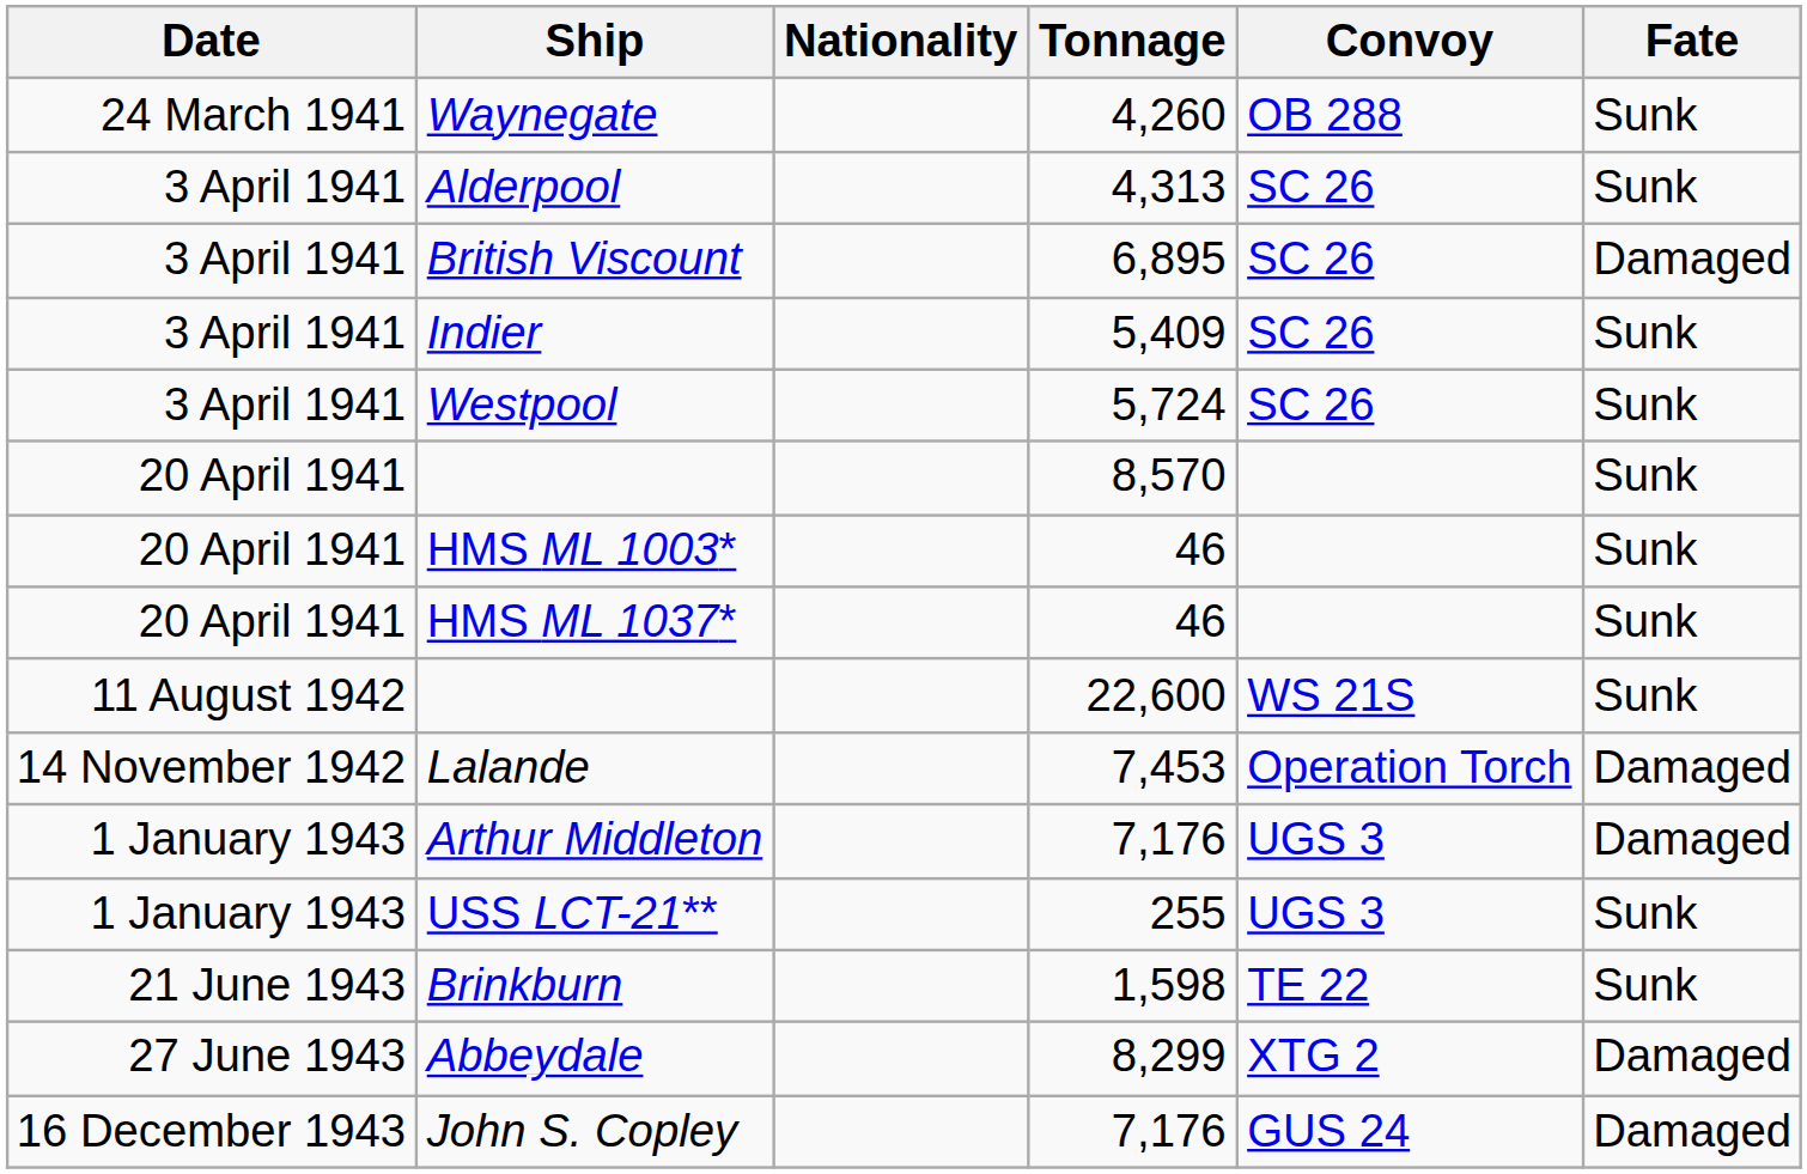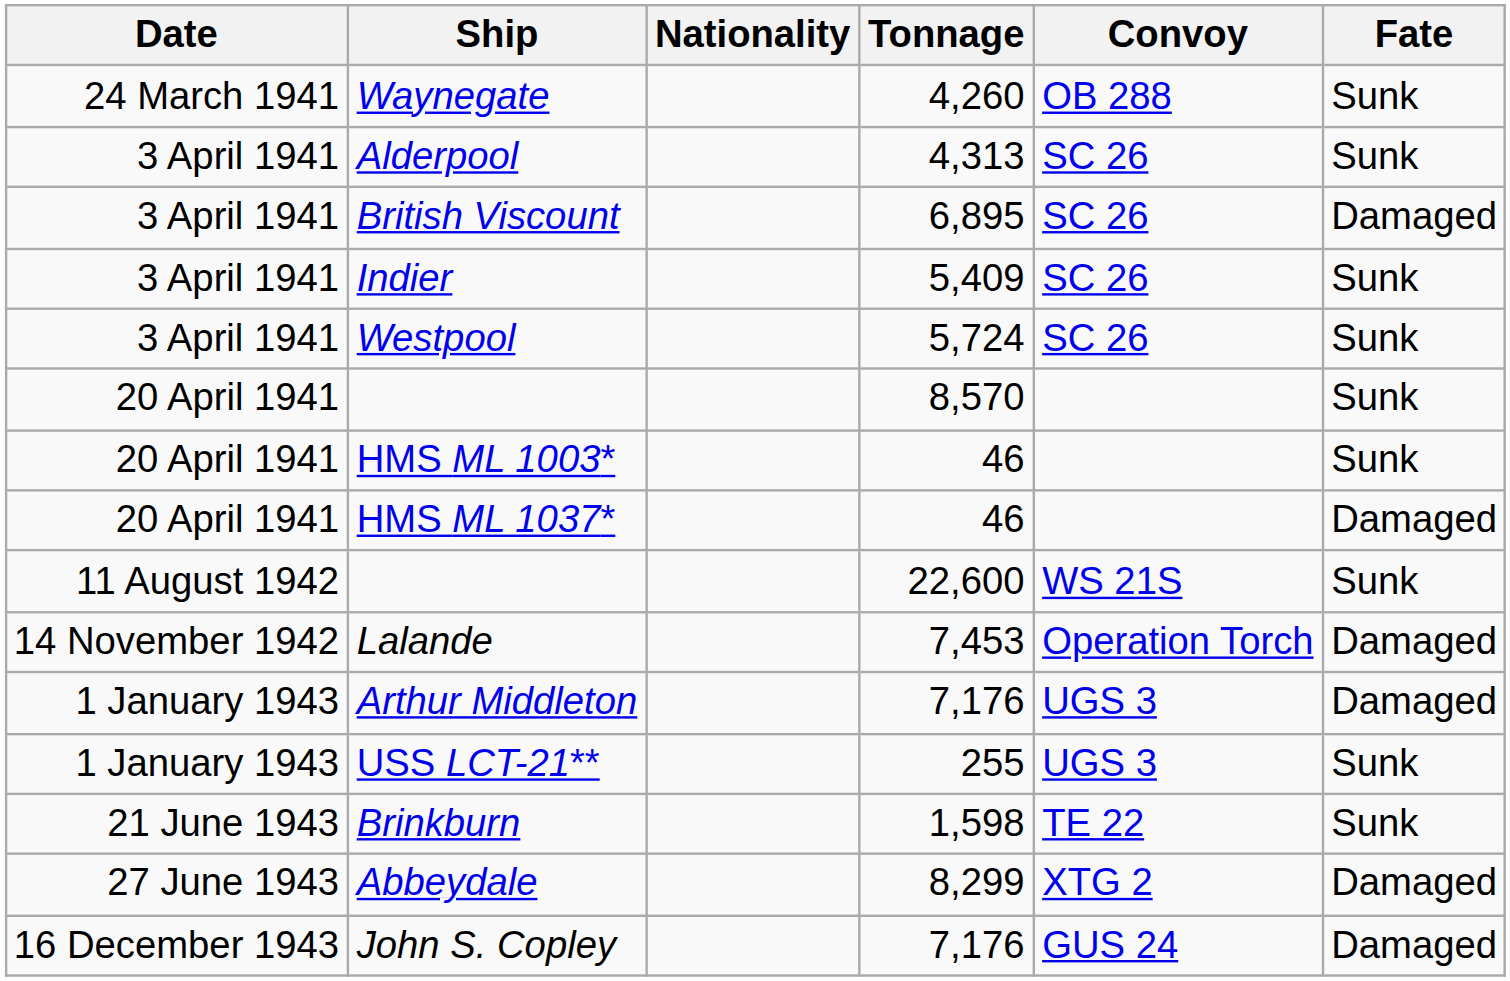 <table class="wikitable sortable" style="margin: 1em auto 1em auto;"|->
 <tr>
 <th>Date</th>
 <th>Ship</th>
 <th>Nationality</th>
 <th>Tonnage</th>
 <th>Convoy</th>
 <th>Fate</th>
 </tr>
 <tr>
 <td align="right">24 March 1941</td>
 <td align="left"><a href='#'><em>Waynegate</em></a></td>
 <td align="left"></td>
 <td align="right">4,260</td>
 <td align="left"><a href='#'>OB 288</a></td>
 <td align="left">Sunk</td>
 </tr>
 <tr>
 <td align="right">3 April 1941</td>
 <td align="left"><a href='#'><em>Alderpool</em></a></td>
 <td align="left"></td>
 <td align="right">4,313</td>
 <td align="left"><a href='#'>SC 26</a></td>
 <td align="left">Sunk</td>
 </tr>
 <tr>
 <td align="right">3 April 1941</td>
 <td align="left"><a href='#'><em>British Viscount</em></a></td>
 <td align="left"></td>
 <td align="right">6,895</td>
 <td align="left"><a href='#'>SC 26</a></td>
 <td align="left">Damaged</td>
 </tr>
 <tr>
 <td align="right">3 April 1941</td>
 <td align="left"><a href='#'><em>Indier</em></a></td>
 <td align="left"></td>
 <td align="right">5,409</td>
 <td align="left"><a href='#'>SC 26</a></td>
 <td align="left">Sunk</td>
 </tr>
 <tr>
 <td align="right">3 April 1941</td>
 <td align="left"><a href='#'><em>Westpool</em></a></td>
 <td align="left"></td>
 <td align="right">5,724</td>
 <td align="left"><a href='#'>SC 26</a></td>
 <td align="left">Sunk</td>
 </tr>
 <tr>
 <td align="right">20 April 1941</td>
 <td align="left"></td>
 <td align="left"></td>
 <td align="right">8,570</td>
 <td align="left"></td>
 <td align="left">Sunk</td>
 </tr>
 <tr>
 <td align="right">20 April 1941</td>
 <td align="left"><a href='#'>HMS <em>ML 1003</em>*</a></td>
 <td align="left"></td>
 <td align="right">46</td>
 <td align="left"></td>
 <td align="left">Sunk</td>
 </tr>
 <tr>
 <td align="right">20 April 1941</td>
 <td align="left"><a href='#'>HMS <em>ML 1037</em>*</a></td>
 <td align="left"></td>
 <td align="right">46</td>
 <td align="left"></td>
-<td align="left">Sunk</td>
+<td align="left">Damaged</td>
 </tr>
 <tr>
 <td align="right">11 August 1942</td>
 <td align="left"></td>
 <td align="left"></td>
 <td align="right">22,600</td>
 <td align="left"><a href='#'>WS 21S</a></td>
 <td align="left">Sunk</td>
 </tr>
 <tr>
 <td align="right">14 November 1942</td>
 <td align="left"><em>Lalande</em></td>
 <td align="left"></td>
 <td align="right">7,453</td>
 <td align="left"><a href='#'>Operation Torch</a></td>
 <td align="left">Damaged</td>
 </tr>
 <tr>
 <td align="right">1 January 1943</td>
 <td align="left"><a href='#'><em>Arthur Middleton</em></a></td>
 <td align="left"></td>
 <td align="right">7,176</td>
 <td align="left"><a href='#'>UGS 3</a></td>
 <td align="left">Damaged</td>
 </tr>
 <tr>
 <td align="right">1 January 1943</td>
 <td align="left"><a href='#'>USS <em>LCT-21</em>**</a></td>
 <td align="left"></td>
 <td align="right">255</td>
 <td align="left"><a href='#'>UGS 3</a></td>
 <td align="left">Sunk</td>
 </tr>
 <tr>
 <td align="right">21 June 1943</td>
 <td align="left"><a href='#'><em>Brinkburn</em></a></td>
 <td align="left"></td>
 <td align="right">1,598</td>
 <td align="left"><a href='#'>TE 22</a></td>
 <td align="left">Sunk</td>
 </tr>
 <tr>
 <td align="right">27 June 1943</td>
 <td align="left"><a href='#'><em>Abbeydale</em></a></td>
 <td align="left"></td>
 <td align="right">8,299</td>
 <td align="left"><a href='#'>XTG 2</a></td>
 <td align="left">Damaged</td>
 </tr>
 <tr>
 <td align="right">16 December 1943</td>
 <td align="left"><em>John S. Copley</em></td>
 <td align="left"></td>
 <td align="right">7,176</td>
 <td align="left"><a href='#'>GUS 24</a></td>
 <td align="left">Damaged</td>
 </tr>
 </table>
